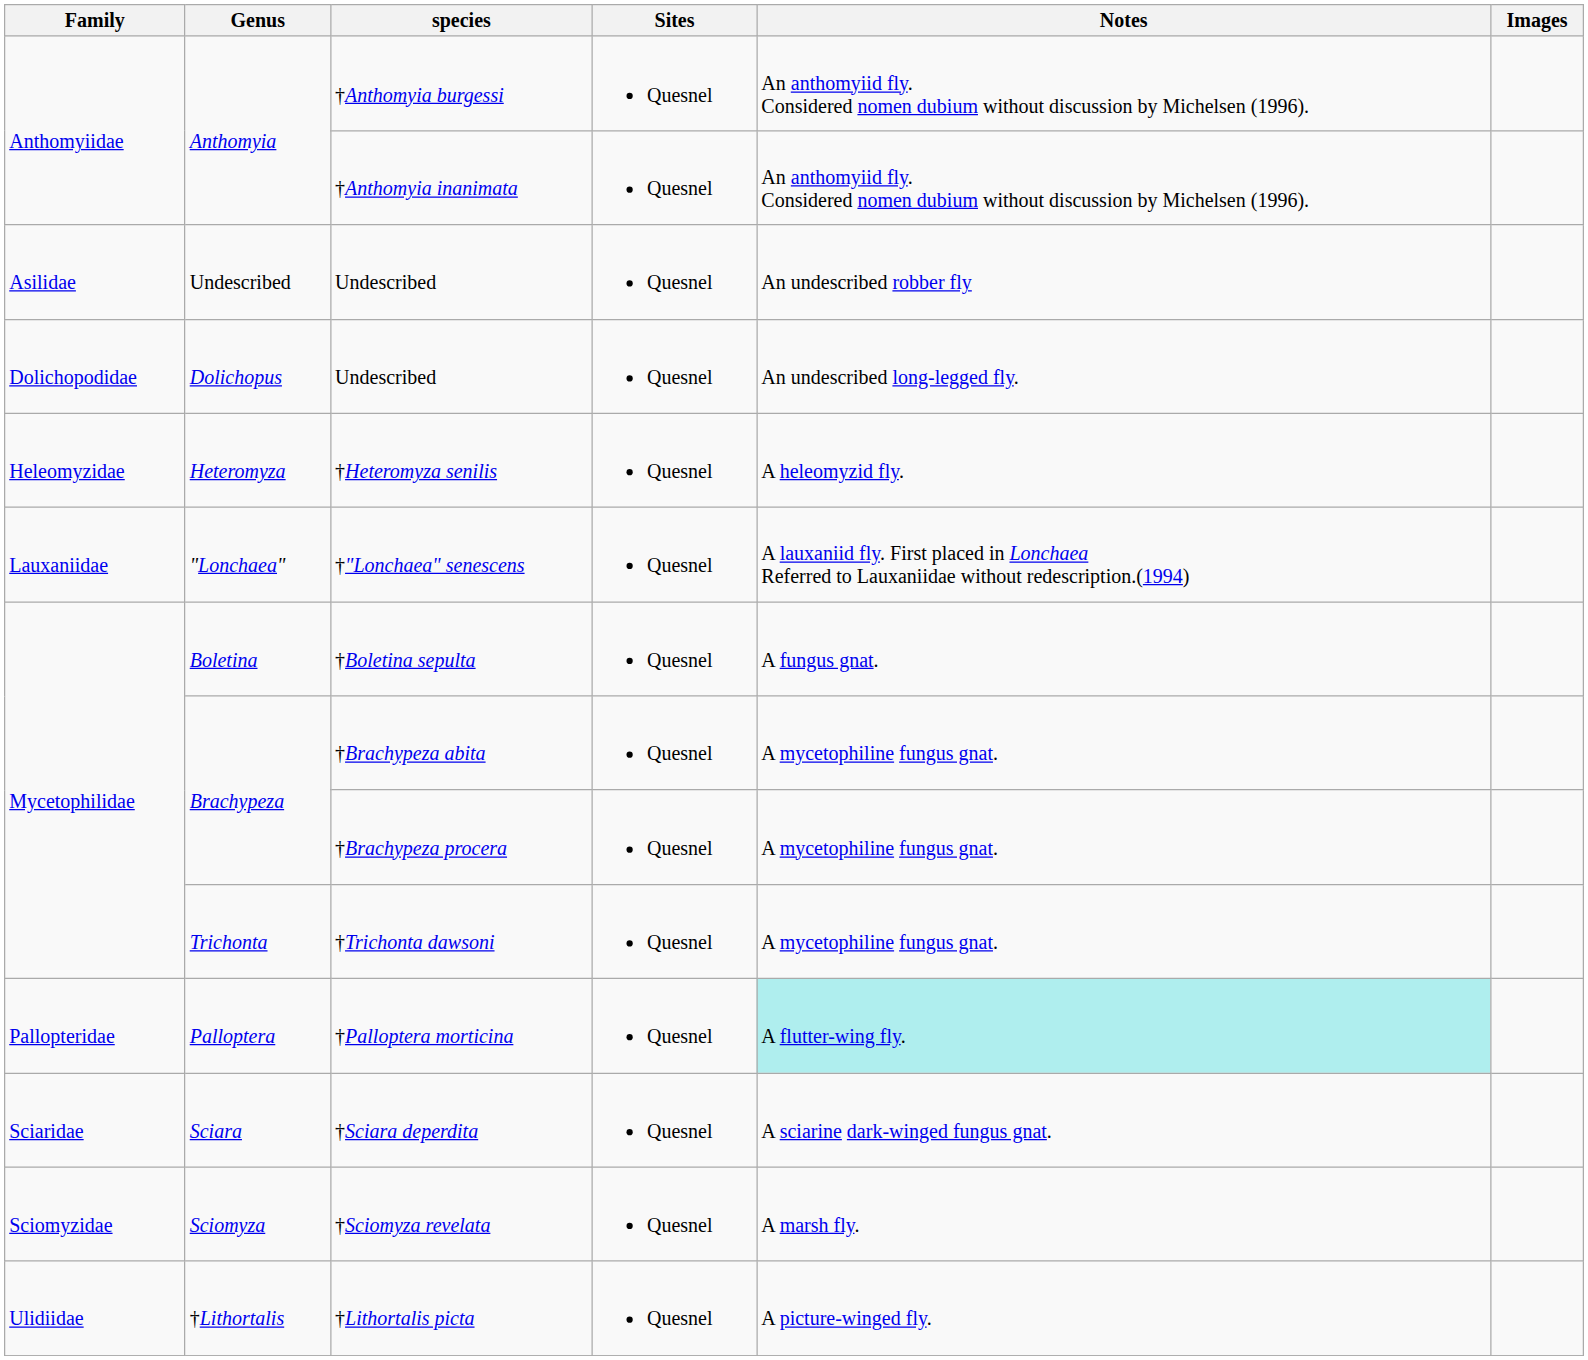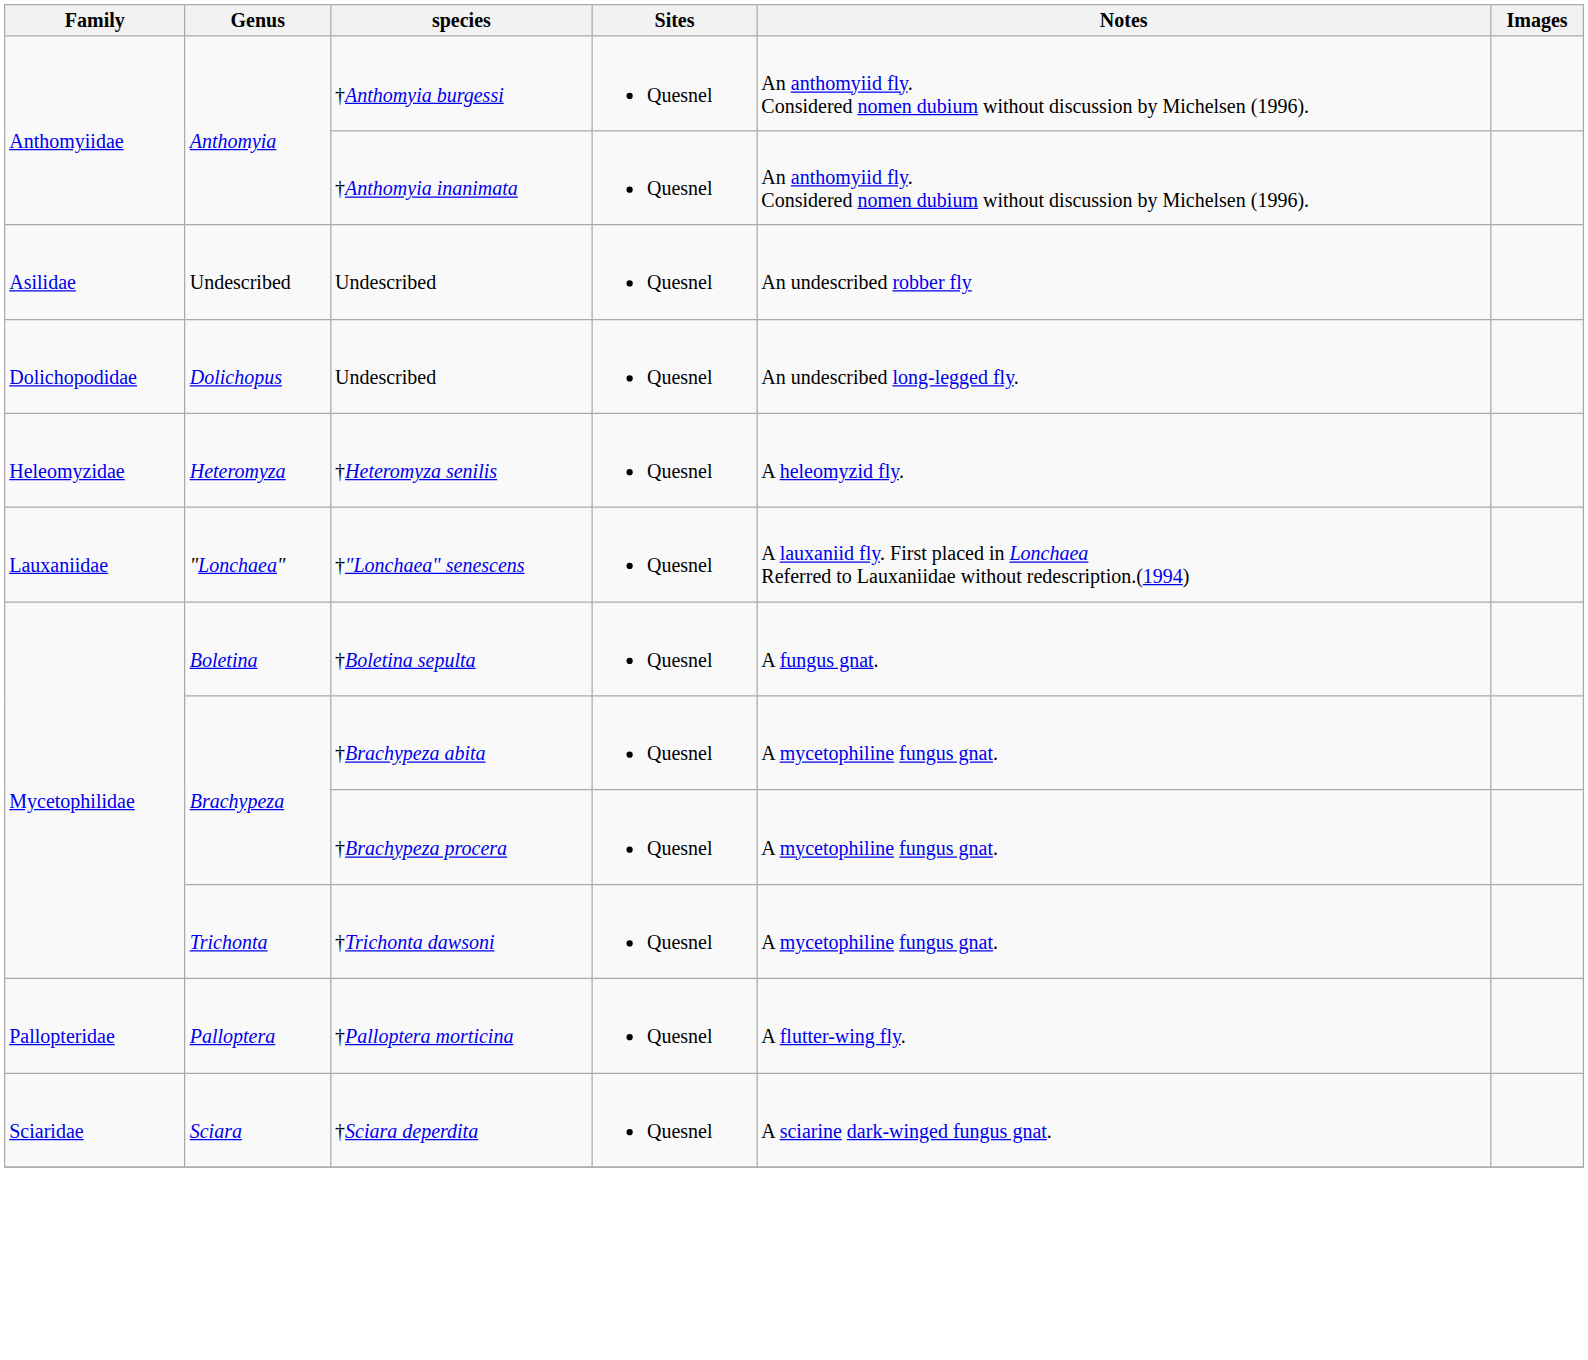 <table class="wikitable sortable"  style="margin:auto; width:100%;">
 <tr>
 <th>Family</th>
 <th>Genus</th>
 <th>species</th>
 <th>Sites</th>
 <th>Notes</th>
 <th>Images</th>
 </tr>
 <tr>
 <td rowspan=2><br><a href='#'>Anthomyiidae</a></td>
 <td rowspan=2><br><em><a href='#'>Anthomyia</a></em></td>
 <td><br>†<em><a href='#'>Anthomyia burgessi</a></em></td>
 <td><br><ul><li>Quesnel</li></ul></td>
 <td><br>An <a href='#'>anthomyiid fly</a>.<br> Considered <a href='#'>nomen dubium</a> without discussion by Michelsen (1996).</td>
 <td><br></td>
 </tr>
 <tr>
 <td><br>†<em><a href='#'>Anthomyia inanimata</a></em></td>
 <td><br><ul><li>Quesnel</li></ul></td>
 <td><br>An <a href='#'>anthomyiid fly</a>.<br> Considered <a href='#'>nomen dubium</a> without discussion by Michelsen (1996).</td>
 <td><br></td>
 </tr>
 <tr>
 <td><br><a href='#'>Asilidae</a></td>
 <td><br>Undescribed</td>
 <td><br>Undescribed</td>
 <td><br><ul><li>Quesnel</li></ul></td>
 <td><br>An undescribed <a href='#'>robber fly</a></td>
 <td></td>
 </tr>
 <tr>
 <td><br><a href='#'>Dolichopodidae</a></td>
 <td><br><em><a href='#'>Dolichopus</a></em></td>
 <td><br>Undescribed</td>
 <td><br><ul><li>Quesnel</li></ul></td>
 <td><br>An undescribed <a href='#'>long-legged fly</a>.</td>
 <td><br></td>
 </tr>
 <tr>
 <td><br><a href='#'>Heleomyzidae</a></td>
 <td><br><em><a href='#'>Heteromyza</a></em></td>
 <td><br>†<em><a href='#'>Heteromyza senilis</a></em></td>
 <td><br><ul><li>Quesnel</li></ul></td>
 <td><br>A <a href='#'>heleomyzid fly</a>.</td>
 <td><br></td>
 </tr>
 <tr>
 <td><br><a href='#'>Lauxaniidae</a></td>
 <td><br><em>"<a href='#'>Lonchaea</a>"</em></td>
 <td><br>†<em><a href='#'>"Lonchaea" senescens</a></em></td>
 <td><br><ul><li>Quesnel</li></ul></td>
 <td><br>A <a href='#'>lauxaniid fly</a>. First placed in <em><a href='#'>Lonchaea</a></em><br> Referred to Lauxaniidae without redescription.(<a href='#'>1994</a>)</td>
 <td><br></td>
 </tr>
 <tr>
 <td rowspan=4><br><a href='#'>Mycetophilidae</a></td>
 <td><br><em><a href='#'>Boletina</a></em></td>
 <td><br>†<em><a href='#'>Boletina sepulta</a></em></td>
 <td><br><ul><li>Quesnel</li></ul></td>
 <td><br>A <a href='#'>fungus gnat</a>.</td>
 <td><br></td>
 </tr>
 <tr>
 <td rowspan=2><br><em><a href='#'>Brachypeza</a></em></td>
 <td><br>†<em><a href='#'>Brachypeza abita</a></em></td>
 <td><br><ul><li>Quesnel</li></ul></td>
 <td><br>A <a href='#'>mycetophiline</a> <a href='#'>fungus gnat</a>.</td>
 <td><br></td>
 </tr>
 <tr>
 <td><br>†<em><a href='#'>Brachypeza procera</a></em></td>
 <td><br><ul><li>Quesnel</li></ul></td>
 <td><br>A <a href='#'>mycetophiline</a> <a href='#'>fungus gnat</a>.</td>
 <td><br></td>
 </tr>
 <tr>
 <td><br><em><a href='#'>Trichonta</a></em></td>
 <td><br>†<em><a href='#'>Trichonta dawsoni</a></em></td>
 <td><br><ul><li>Quesnel</li></ul></td>
 <td><br>A <a href='#'>mycetophiline</a> <a href='#'>fungus gnat</a>.</td>
 <td><br></td>
 </tr>
 <tr>
 <td><br><a href='#'>Pallopteridae</a></td>
 <td><br><em><a href='#'>Palloptera</a></em></td>
 <td><br>†<em><a href='#'>Palloptera morticina</a></em></td>
 <td><br><ul><li>Quesnel</li></ul></td>
-<td style="background: paleturquoise;"><br>A <a href='#'>flutter-wing fly</a>.</td>
+<td><br>A <a href='#'>flutter-wing fly</a>.</td>
 <td><br></td>
 </tr>
 <tr>
 <td><br><a href='#'>Sciaridae</a></td>
 <td><br><em><a href='#'>Sciara</a></em></td>
 <td><br>†<em><a href='#'>Sciara deperdita</a></em></td>
 <td><br><ul><li>Quesnel</li></ul></td>
 <td><br>A <a href='#'>sciarine</a> <a href='#'>dark-winged fungus gnat</a>.</td>
 <td><br></td>
 </tr>
 <tr>
-<td><br><a href='#'>Sciomyzidae</a></td>
-<td><br><em><a href='#'>Sciomyza</a></em></td>
-<td><br>†<em><a href='#'>Sciomyza revelata</a></em></td>
-<td><br><ul><li>Quesnel</li></ul></td>
-<td><br>A <a href='#'>marsh fly</a>.</td>
-<td><br></td>
-</tr>
-<tr>
-<td><br><a href='#'>Ulidiidae</a></td>
-<td><br>†<em><a href='#'>Lithortalis</a></em></td>
-<td><br>†<em><a href='#'>Lithortalis picta</a></em></td>
-<td><br><ul><li>Quesnel</li></ul></td>
-<td><br>A <a href='#'>picture-winged fly</a>.</td>
-<td><br></td>
-</tr>
-<tr>
 </tr>
 </table>
